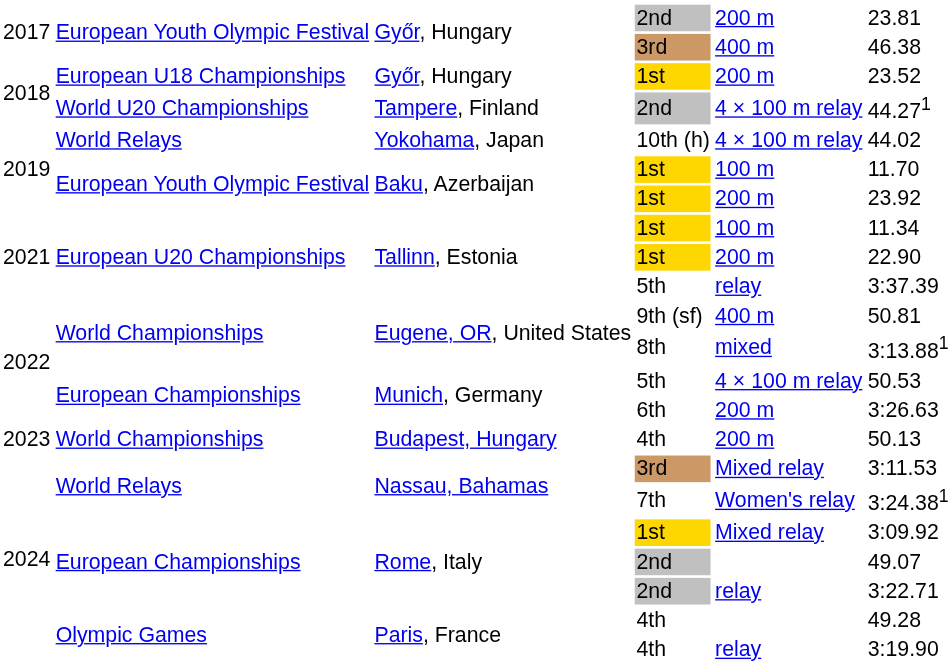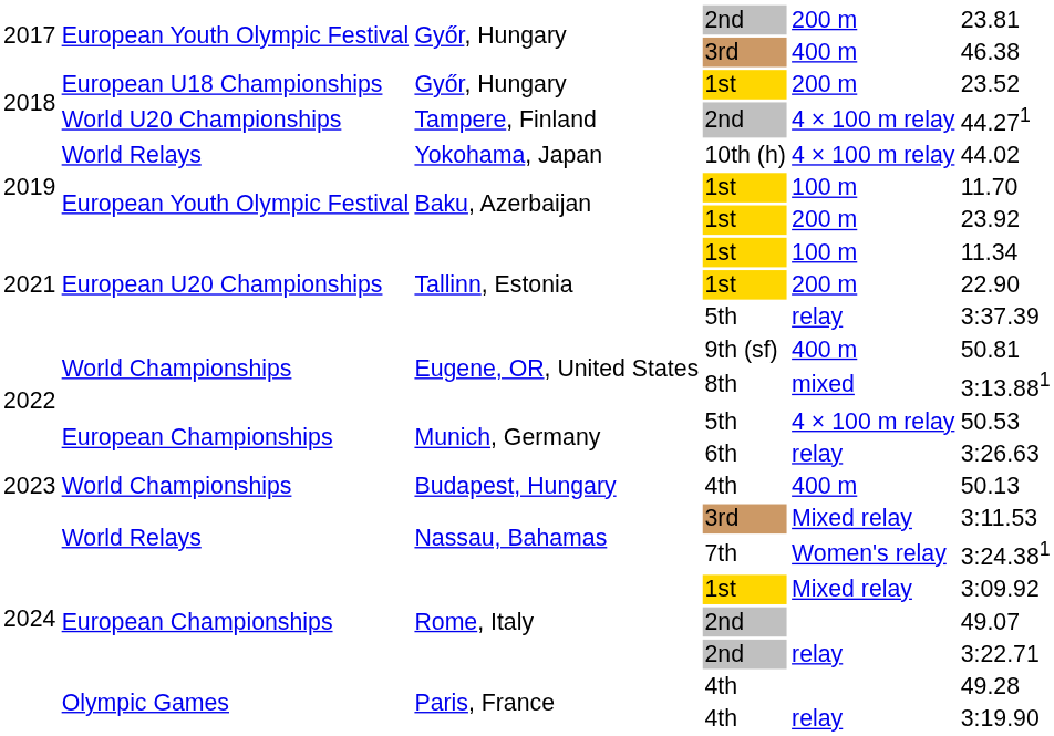 <table>
 <tr>
 <td rowspan=2>2017</td>
 <td rowspan=2><a href='#'>European Youth Olympic Festival</a></td>
 <td rowspan=2><a href='#'>Győr</a>, Hungary</td>
 <td bgcolor=silver>2nd</td>
 <td><a href='#'>200 m</a></td>
 <td>23.81</td>
 </tr>
 <tr>
 <td bgcolor=cc9966>3rd</td>
 <td><a href='#'>400 m</a></td>
 <td>46.38</td>
 </tr>
 <tr>
 <td rowspan=2>2018</td>
 <td><a href='#'>European U18 Championships</a></td>
 <td><a href='#'>Győr</a>, Hungary</td>
 <td bgcolor=gold>1st</td>
 <td><a href='#'>200 m</a></td>
 <td>23.52 </td>
 </tr>
 <tr>
 <td><a href='#'>World U20 Championships</a></td>
 <td><a href='#'>Tampere</a>, Finland</td>
 <td bgcolor=silver>2nd</td>
 <td><a href='#'>4 × 100 m relay</a></td>
 <td>44.27<sup>1</sup></td>
 </tr>
 <tr>
 <td rowspan=3>2019</td>
 <td><a href='#'>World Relays</a></td>
 <td><a href='#'>Yokohama</a>, Japan</td>
 <td>10th (h)</td>
 <td><a href='#'>4 × 100 m relay</a></td>
 <td>44.02 </td>
 </tr>
 <tr>
 <td rowspan=2><a href='#'>European Youth Olympic Festival</a></td>
 <td rowspan=2><a href='#'>Baku</a>, Azerbaijan</td>
 <td bgcolor=gold>1st</td>
 <td><a href='#'>100 m</a></td>
 <td>11.70</td>
 </tr>
 <tr>
 <td bgcolor=gold>1st</td>
 <td><a href='#'>200 m</a></td>
 <td>23.92</td>
 </tr>
 <tr>
 <td rowspan=3>2021</td>
 <td rowspan=3><a href='#'>European U20 Championships</a></td>
 <td rowspan=3><a href='#'>Tallinn</a>, Estonia</td>
 <td bgcolor=gold>1st</td>
 <td><a href='#'>100 m</a></td>
 <td>11.34</td>
 </tr>
 <tr>
 <td bgcolor=gold>1st</td>
 <td><a href='#'>200 m</a></td>
 <td>22.90  </td>
 </tr>
 <tr>
 <td>5th</td>
 <td><a href='#'> relay</a></td>
 <td>3:37.39</td>
 </tr>
 <tr>
 <td rowspan=4>2022</td>
 <td rowspan=2><a href='#'>World Championships</a></td>
 <td rowspan=2><a href='#'>Eugene, OR</a>, United States</td>
 <td>9th (sf)</td>
 <td><a href='#'>400 m</a></td>
 <td>50.81</td>
 </tr>
 <tr>
 <td>8th</td>
 <td><a href='#'> mixed</a></td>
 <td>3:13.88<sup>1</sup></td>
 </tr>
 <tr>
 <td rowspan=2><a href='#'>European Championships</a></td>
 <td rowspan=2><a href='#'>Munich</a>, Germany</td>
 <td>5th</td>
 <td><a href='#'>4 × 100 m relay</a></td>
 <td>50.53 </td>
 </tr>
 <tr>
 <td>6th</td>
-<td><a href='#'>200 m</a></td>
+<td><a href='#'> relay</a></td>
 <td>3:26.63</td>
 </tr>
 <tr>
 <td>2023</td>
 <td><a href='#'>World Championships</a></td>
 <td><a href='#'>Budapest, Hungary</a></td>
 <td>4th</td>
-<td><a href='#'>200 m</a></td>
+<td><a href='#'>400 m</a></td>
 <td>50.13</td>
 </tr>
 <tr>
 <td rowspan="7">2024</td>
 <td rowspan=2><a href='#'>World Relays</a></td>
 <td rowspan=2><a href='#'>Nassau, Bahamas</a></td>
 <td bgcolor=cc9966>3rd</td>
 <td><a href='#'>Mixed  relay</a></td>
 <td>3:11.53 </td>
 </tr>
 <tr>
 <td>7th</td>
 <td><a href='#'>Women's  relay</a></td>
 <td>3:24.38<sup>1</sup></td>
 </tr>
 <tr>
 <td rowspan="3"><a href='#'>European Championships</a></td>
 <td rowspan="3"><a href='#'>Rome</a>, Italy</td>
 <td bgcolor=gold>1st</td>
 <td><a href='#'>Mixed  relay</a></td>
 <td>3:09.92  </td>
 </tr>
 <tr>
 <td bgcolor=silver>2nd</td>
 <td><a href='#'></a></td>
 <td>49.07 </td>
 </tr>
 <tr>
 <td bgcolor=silver>2nd</td>
 <td><a href='#'> relay</a></td>
 <td>3:22.71 </td>
 </tr>
 <tr>
 <td rowspan="2"><a href='#'>Olympic Games</a></td>
 <td rowspan="2"><a href='#'>Paris</a>, France</td>
 <td>4th</td>
 <td><a href='#'></a></td>
 <td>49.28</td>
 </tr>
 <tr>
 <td>4th</td>
 <td><a href='#'> relay</a></td>
 <td>3:19.90 </td>
 </tr>
 </table>
